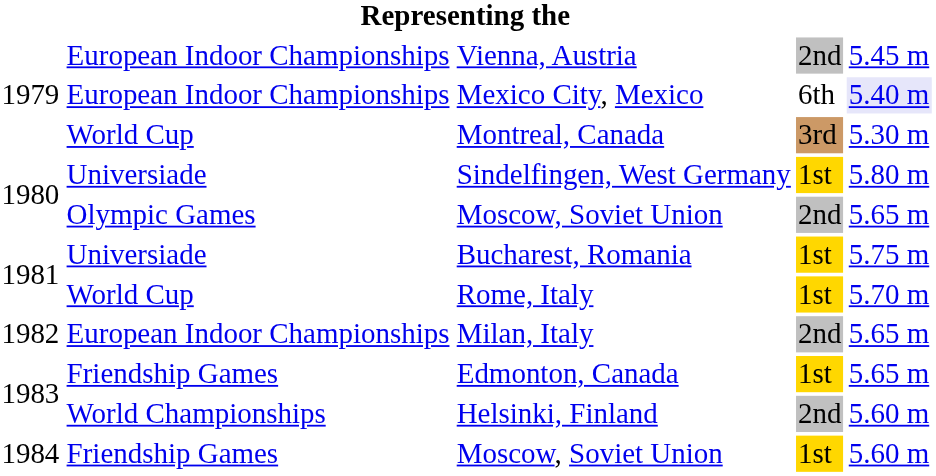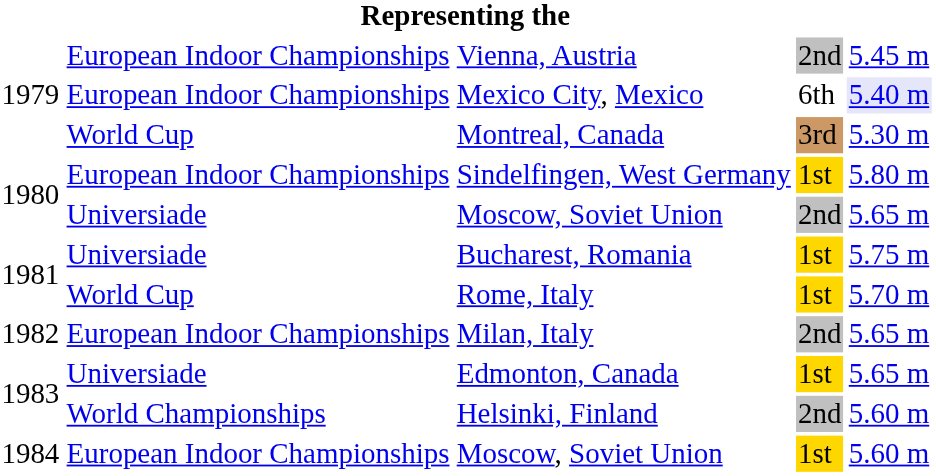 <table>
 <tr>
 <th colspan="6">Representing the </th>
 </tr>
 <tr>
 <td rowspan=3>1979</td>
 <td><a href='#'>European Indoor Championships</a></td>
 <td><a href='#'>Vienna, Austria</a></td>
 <td bgcolor=silver>2nd</td>
 <td><a href='#'>5.45 m</a></td>
 </tr>
 <tr>
 <td><a href='#'>European Indoor Championships</a></td>
 <td><a href='#'>Mexico City</a>, <a href='#'>Mexico</a></td>
 <td>6th</td>
 <td style="background: lavender;"><a href='#'>5.40 m</a></td>
 </tr>
 <tr>
 <td><a href='#'>World Cup</a></td>
 <td><a href='#'>Montreal, Canada</a></td>
 <td bgcolor=cc9966>3rd</td>
 <td><a href='#'>5.30 m</a></td>
 </tr>
 <tr>
 <td rowspan=2>1980</td>
-<td><a href='#'>Universiade</a></td>
+<td><a href='#'>European Indoor Championships</a></td>
 <td><a href='#'>Sindelfingen, West Germany</a></td>
 <td bgcolor=gold>1st</td>
 <td><a href='#'>5.80 m</a></td>
 </tr>
 <tr>
-<td><a href='#'>Olympic Games</a></td>
+<td><a href='#'>Universiade</a></td>
 <td><a href='#'>Moscow, Soviet Union</a></td>
 <td bgcolor=silver>2nd</td>
 <td><a href='#'>5.65 m</a></td>
 </tr>
 <tr>
 <td rowspan=2>1981</td>
 <td><a href='#'>Universiade</a></td>
 <td><a href='#'>Bucharest, Romania</a></td>
 <td bgcolor=gold>1st</td>
 <td><a href='#'>5.75 m</a></td>
 </tr>
 <tr>
 <td><a href='#'>World Cup</a></td>
 <td><a href='#'>Rome, Italy</a></td>
 <td bgcolor=gold>1st</td>
 <td><a href='#'>5.70 m</a></td>
 </tr>
 <tr>
 <td>1982</td>
 <td><a href='#'>European Indoor Championships</a></td>
 <td><a href='#'>Milan, Italy</a></td>
 <td bgcolor=silver>2nd</td>
 <td><a href='#'>5.65 m</a></td>
 </tr>
 <tr>
 <td rowspan=2>1983</td>
-<td><a href='#'>Friendship Games</a></td>
+<td><a href='#'>Universiade</a></td>
 <td><a href='#'>Edmonton, Canada</a></td>
 <td bgcolor=gold>1st</td>
 <td><a href='#'>5.65 m</a></td>
 </tr>
 <tr>
 <td><a href='#'>World Championships</a></td>
 <td><a href='#'>Helsinki, Finland</a></td>
 <td bgcolor=silver>2nd</td>
 <td><a href='#'>5.60 m</a></td>
 </tr>
 <tr>
 <td>1984</td>
-<td><a href='#'>Friendship Games</a></td>
+<td><a href='#'>European Indoor Championships</a></td>
 <td><a href='#'>Moscow</a>, <a href='#'>Soviet Union</a></td>
 <td bgcolor=gold>1st</td>
 <td><a href='#'>5.60 m</a></td>
 </tr>
 </table>
